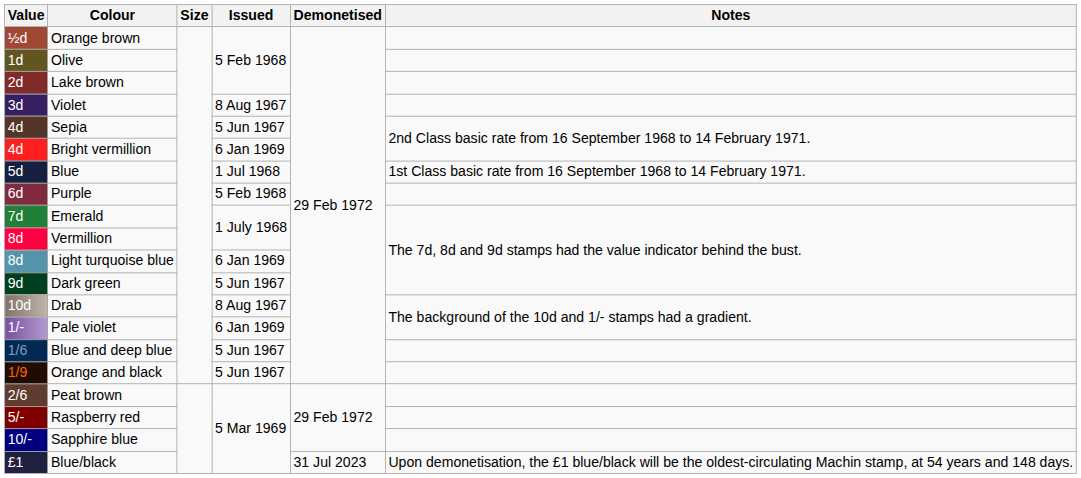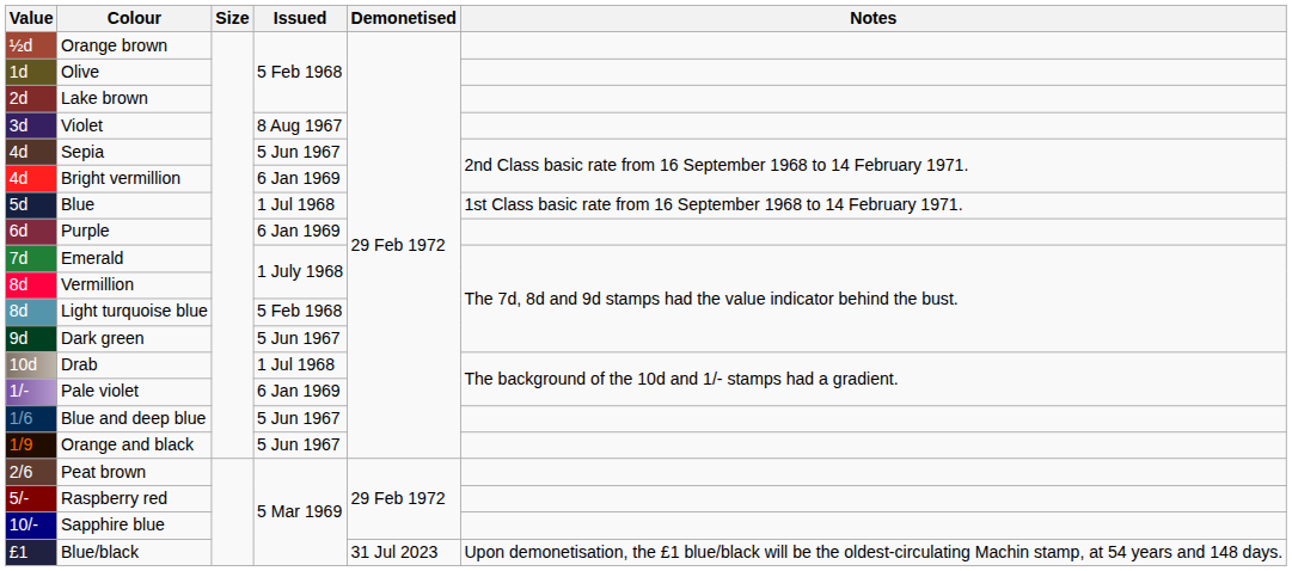 <table class=wikitable>
 <tr>
 <th>Value</th>
 <th>Colour</th>
 <th>Size</th>
 <th>Issued</th>
 <th>Demonetised</th>
 <th>Notes</th>
 </tr>
 <tr>
 <td style="background:#a14735;color:#fff">½d</td>
 <td>Orange brown</td>
 <td rowspan="16"></td>
 <td rowspan="3">5 Feb 1968</td>
 <td rowspan="16">29 Feb 1972</td>
 <td></td>
 </tr>
 <tr>
 <td style="background:#615620;color:#fff">1d</td>
 <td>Olive</td>
 <td></td>
 </tr>
 <tr>
 <td style="background:#802a2a;color:#fff">2d</td>
 <td>Lake brown</td>
 <td></td>
 </tr>
 <tr>
 <td style="background:#362061;color:#fff">3d</td>
 <td>Violet</td>
 <td>8 Aug 1967</td>
 <td></td>
 </tr>
 <tr>
 <td style="background:#54352a;color:#fff">4d</td>
 <td>Sepia</td>
 <td>5 Jun 1967</td>
 <td rowspan="2">2nd Class basic rate from 16 September 1968 to 14 February 1971.</td>
 </tr>
 <tr>
 <td style="background:#ff1f1f;color:#fff">4d</td>
 <td>Bright vermillion</td>
 <td>6 Jan 1969</td>
 </tr>
 <tr>
 <td style="background:#152040;color:#fff">5d</td>
 <td>Blue</td>
 <td>1 Jul 1968</td>
 <td>1st Class basic rate from 16 September 1968 to 14 February 1971.</td>
 </tr>
 <tr>
 <td style="background:#802a3f;color:#fff">6d</td>
 <td>Purple</td>
-<td>5 Feb 1968</td>
+<td>6 Jan 1969</td>
 <td></td>
 </tr>
 <tr>
 <td style="background:#208038;color:#fff">7d</td>
 <td>Emerald</td>
 <td rowspan="2">1 July 1968</td>
 <td rowspan="4">The 7d, 8d and 9d stamps had the value indicator behind the bust.</td>
 </tr>
 <tr>
 <td style="background:#ff0040;color:#fff">8d</td>
 <td>Vermillion</td>
 </tr>
 <tr>
 <td style="background:#5595ab;color:#fff">8d</td>
 <td>Light turquoise blue</td>
-<td>6 Jan 1969</td>
+<td>5 Feb 1968</td>
 </tr>
 <tr>
 <td style="background:#004020;color:#fff">9d</td>
 <td>Dark green</td>
 <td>5 Jun 1967</td>
 </tr>
 <tr>
 <td style="background:linear-gradient(to right,#807366,#bfb6ac);color:#fff">10d</td>
 <td>Drab</td>
-<td>8 Aug 1967</td>
+<td>1 Jul 1968</td>
 <td rowspan="2">The background of the 10d and 1/- stamps had a gradient.</td>
 </tr>
 <tr>
 <td style="background:linear-gradient(to right,#7850a0,#b59bcf);color:#fff">1/-</td>
 <td>Pale violet</td>
 <td>6 Jan 1969</td>
 </tr>
 <tr>
 <td style="background:#002a54;color:#80a0bf">1/6</td>
 <td>Blue and deep blue</td>
 <td>5 Jun 1967</td>
 <td></td>
 </tr>
 <tr>
 <td style="background:#210d00;color:#ff6200">1/9</td>
 <td>Orange and black</td>
 <td>5 Jun 1967</td>
 <td></td>
 </tr>
 <tr>
 <td style="background:#603c30;color:#fff">2/6</td>
 <td>Peat brown</td>
 <td rowspan="4"></td>
 <td rowspan="4">5 Mar 1969</td>
 <td rowspan="3">29 Feb 1972</td>
 <td></td>
 </tr>
 <tr>
 <td style="background:#800000;color:#fff">5/-</td>
 <td>Raspberry red</td>
 <td></td>
 </tr>
 <tr>
 <td style="background:#000080;color:#fff">10/-</td>
 <td>Sapphire blue</td>
 <td></td>
 </tr>
 <tr>
 <td style="background:#202040;color:#fff">£1</td>
 <td>Blue/black</td>
 <td>31 Jul 2023</td>
 <td>Upon demonetisation, the £1 blue/black will be the oldest-circulating Machin stamp, at 54 years and 148 days.</td>
 </tr>
 </table>
